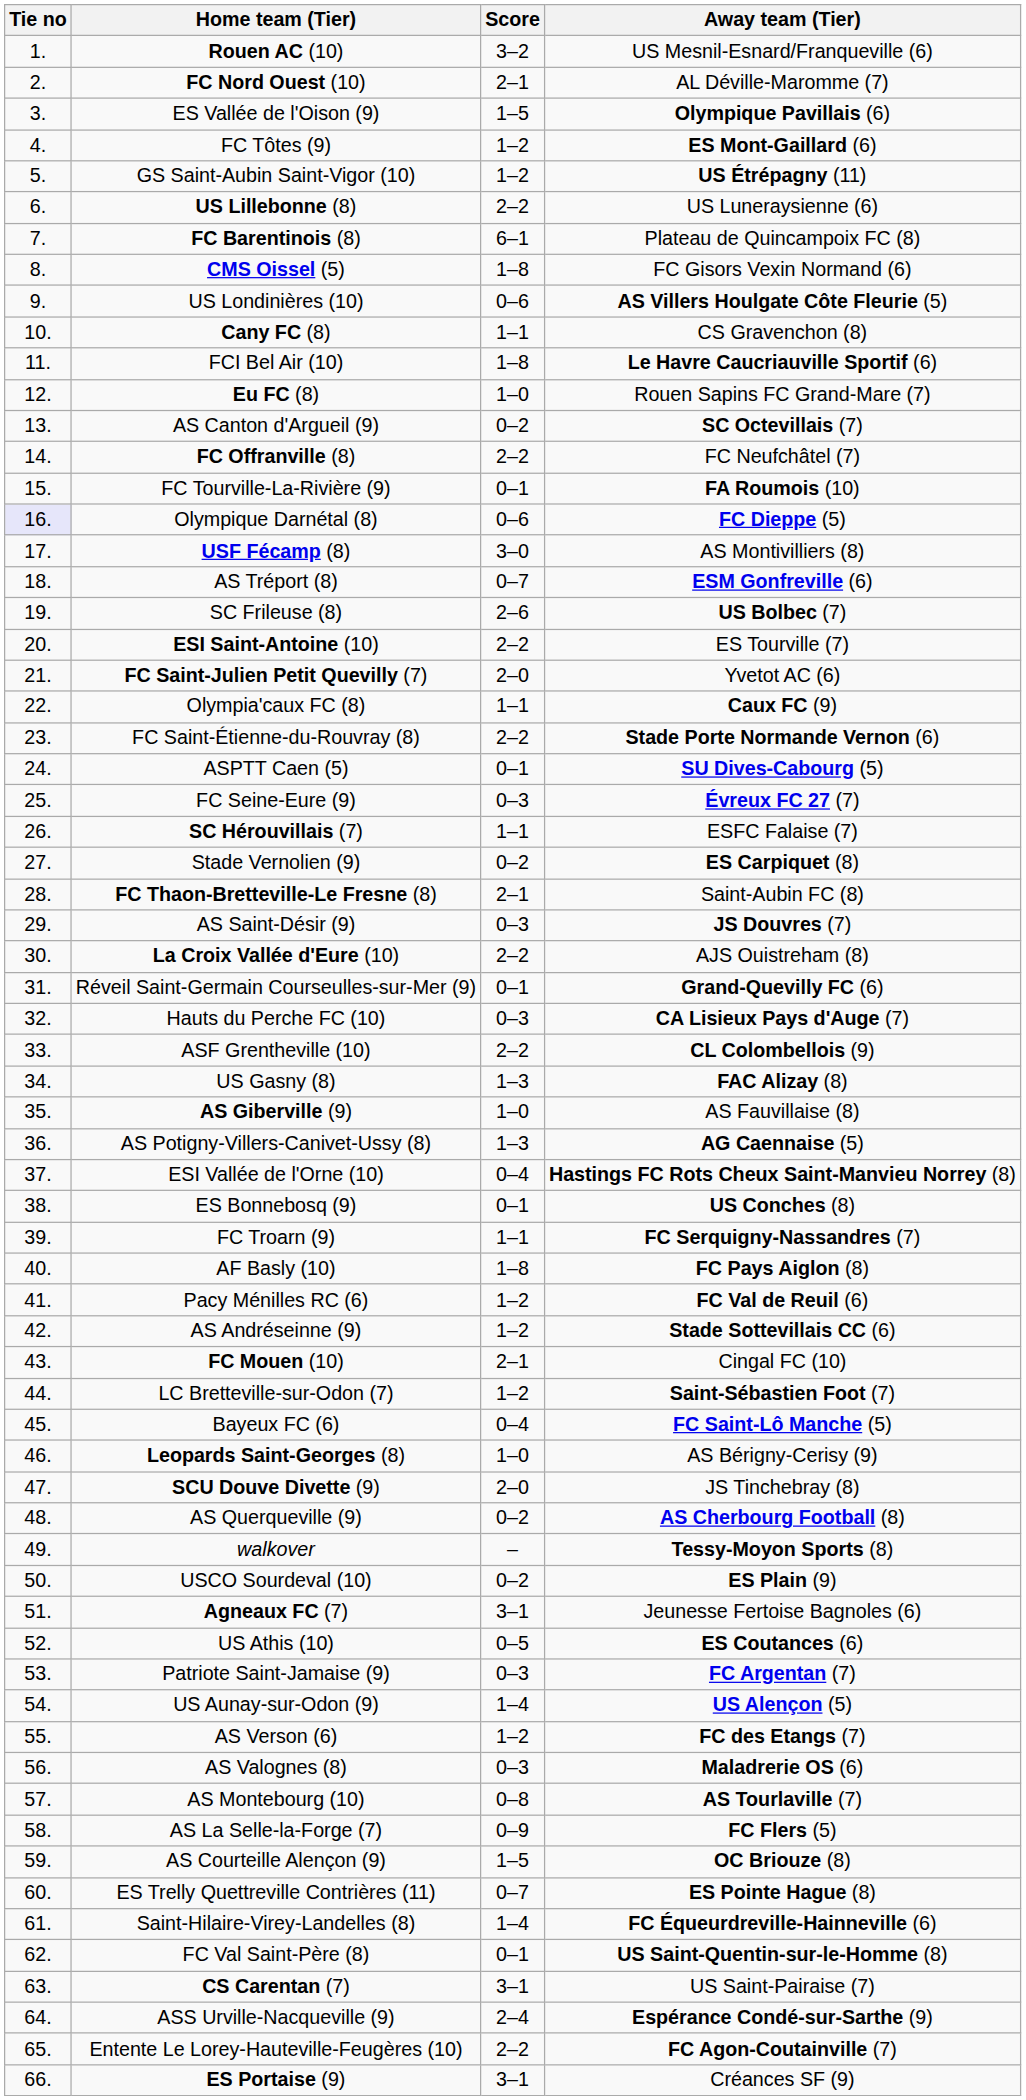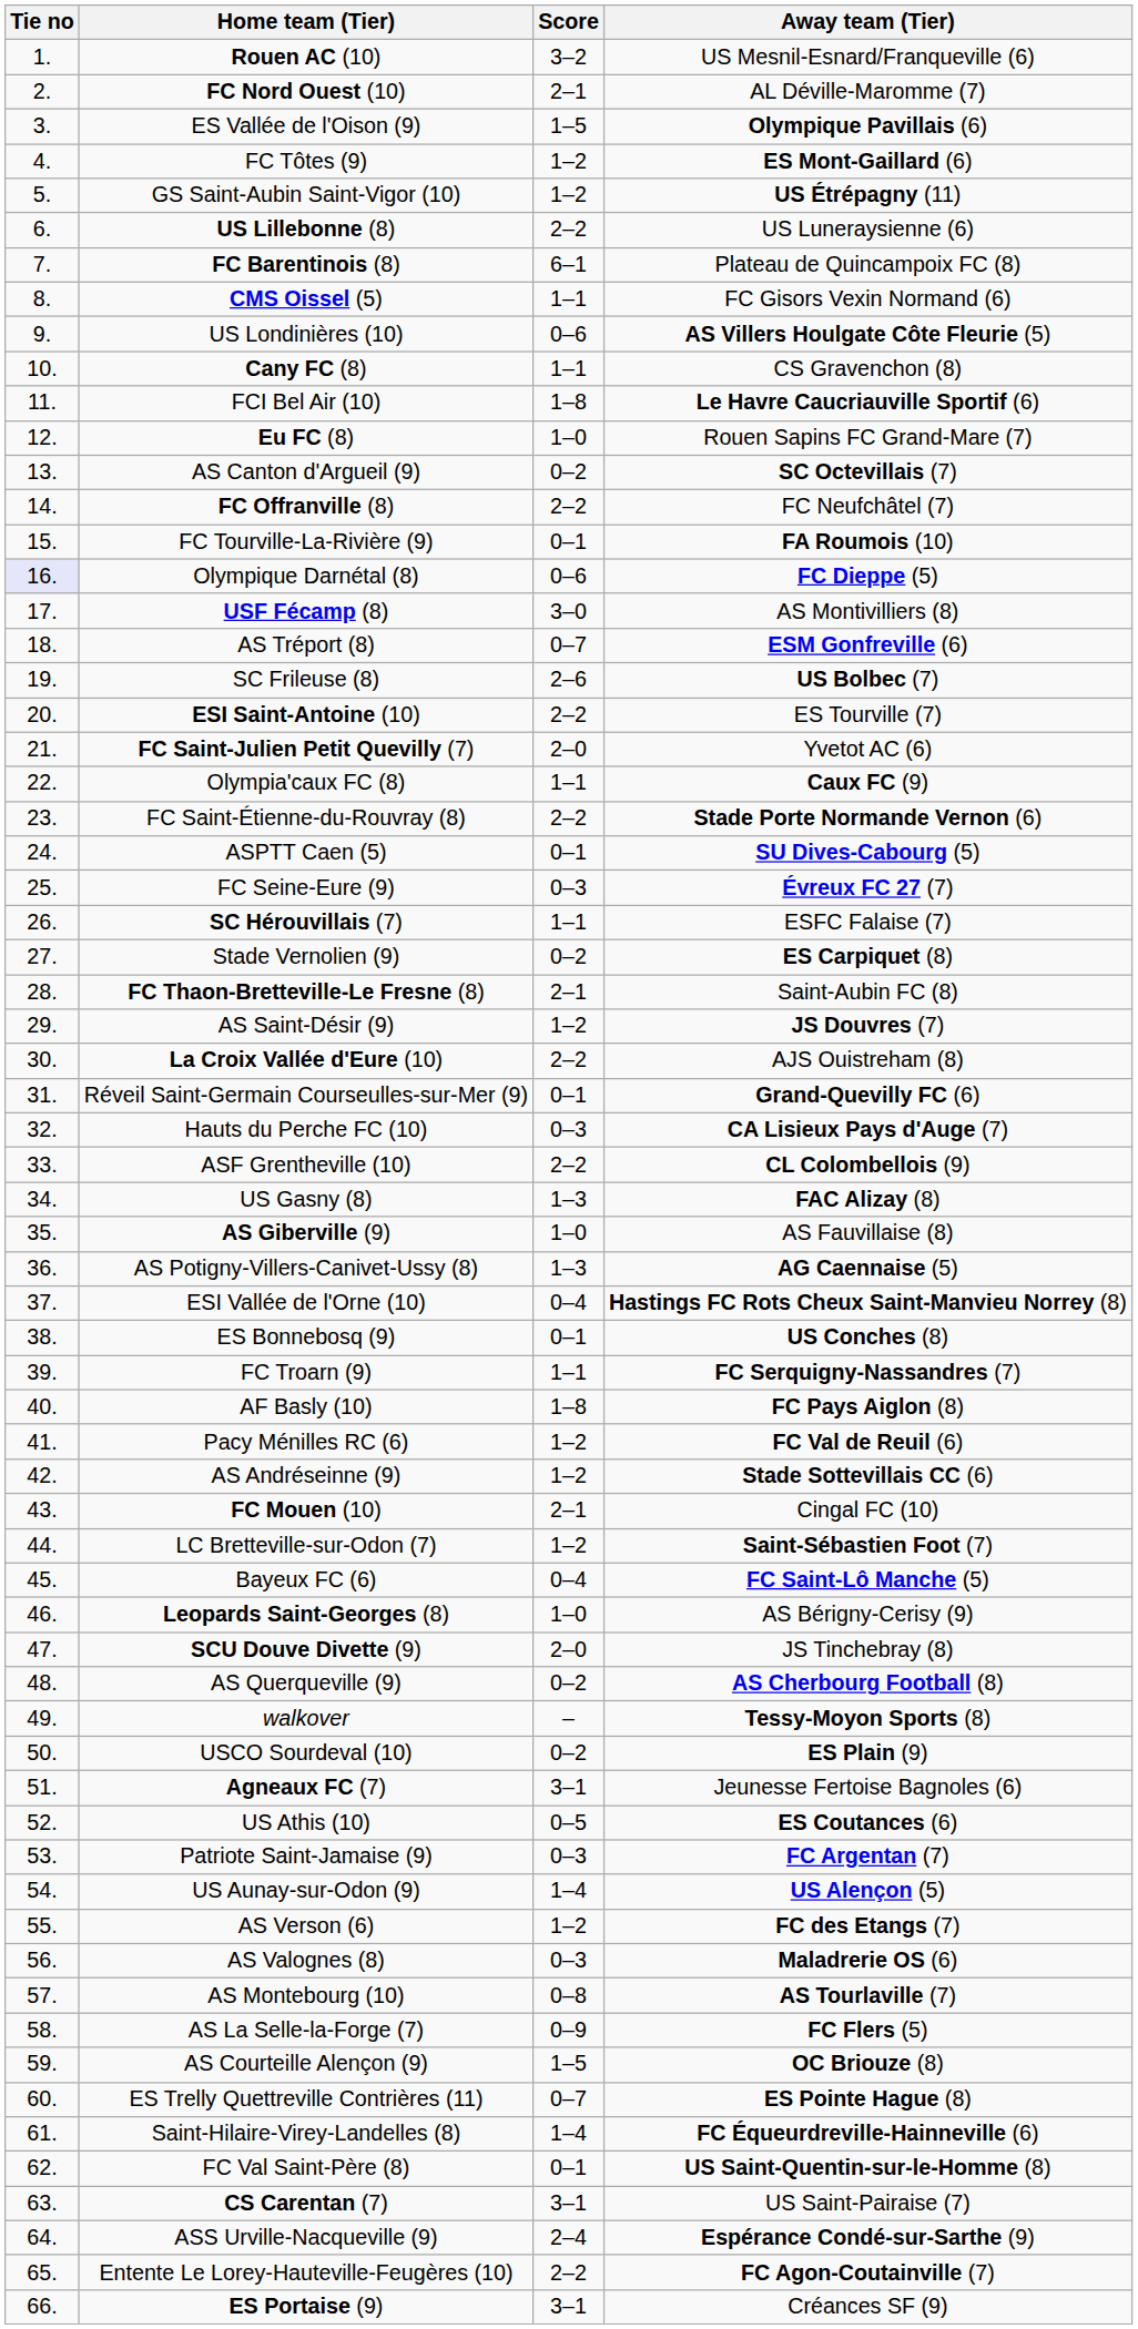 <table class="wikitable" style="text-align: center">
 <tr>
 <th>Tie no</th>
 <th>Home team (Tier)</th>
 <th>Score</th>
 <th>Away team (Tier)</th>
 </tr>
 <tr>
 <td>1.</td>
 <td><strong>Rouen AC</strong> (10)</td>
 <td>3–2</td>
 <td>US Mesnil-Esnard/Franqueville (6)</td>
 </tr>
 <tr>
 <td>2.</td>
 <td><strong>FC Nord Ouest</strong> (10)</td>
 <td>2–1</td>
 <td>AL Déville-Maromme (7)</td>
 </tr>
 <tr>
 <td>3.</td>
 <td>ES Vallée de l'Oison (9)</td>
 <td>1–5</td>
 <td><strong>Olympique Pavillais</strong> (6)</td>
 </tr>
 <tr>
 <td>4.</td>
 <td>FC Tôtes (9)</td>
 <td>1–2</td>
 <td><strong>ES Mont-Gaillard</strong> (6)</td>
 </tr>
 <tr>
 <td>5.</td>
 <td>GS Saint-Aubin Saint-Vigor (10)</td>
 <td>1–2</td>
 <td><strong>US Étrépagny</strong> (11)</td>
 </tr>
 <tr>
 <td>6.</td>
 <td><strong>US Lillebonne</strong> (8)</td>
 <td>2–2 </td>
 <td>US Luneraysienne (6)</td>
 </tr>
 <tr>
 <td>7.</td>
 <td><strong>FC Barentinois</strong> (8)</td>
 <td>6–1</td>
 <td>Plateau de Quincampoix FC (8)</td>
 </tr>
 <tr>
 <td>8.</td>
 <td><strong><a href='#'>CMS Oissel</a></strong> (5)</td>
-<td>1–8</td>
+<td>1–1 </td>
 <td>FC Gisors Vexin Normand (6)</td>
 </tr>
 <tr>
 <td>9.</td>
 <td>US Londinières (10)</td>
 <td>0–6</td>
 <td><strong>AS Villers Houlgate Côte Fleurie</strong> (5)</td>
 </tr>
 <tr>
 <td>10.</td>
 <td><strong>Cany FC</strong> (8)</td>
 <td>1–1 </td>
 <td>CS Gravenchon (8)</td>
 </tr>
 <tr>
 <td>11.</td>
 <td>FCI Bel Air (10)</td>
 <td>1–8</td>
 <td><strong>Le Havre Caucriauville Sportif</strong> (6)</td>
 </tr>
 <tr>
 <td>12.</td>
 <td><strong>Eu FC</strong> (8)</td>
 <td>1–0</td>
 <td>Rouen Sapins FC Grand-Mare (7)</td>
 </tr>
 <tr>
 <td>13.</td>
 <td>AS Canton d'Argueil (9)</td>
 <td>0–2</td>
 <td><strong>SC Octevillais</strong> (7)</td>
 </tr>
 <tr>
 <td>14.</td>
 <td><strong>FC Offranville</strong> (8)</td>
 <td>2–2 </td>
 <td>FC Neufchâtel (7)</td>
 </tr>
 <tr>
 <td>15.</td>
 <td>FC Tourville-La-Rivière (9)</td>
 <td>0–1</td>
 <td><strong>FA Roumois</strong> (10)</td>
 </tr>
 <tr>
 <td style="background: lavender;">16.</td>
 <td>Olympique Darnétal (8)</td>
 <td>0–6</td>
 <td><strong><a href='#'>FC Dieppe</a></strong> (5)</td>
 </tr>
 <tr>
 <td>17.</td>
 <td><strong><a href='#'>USF Fécamp</a></strong> (8)</td>
 <td>3–0</td>
 <td>AS Montivilliers (8)</td>
 </tr>
 <tr>
 <td>18.</td>
 <td>AS Tréport (8)</td>
 <td>0–7</td>
 <td><strong><a href='#'>ESM Gonfreville</a></strong> (6)</td>
 </tr>
 <tr>
 <td>19.</td>
 <td>SC Frileuse (8)</td>
 <td>2–6</td>
 <td><strong>US Bolbec</strong> (7)</td>
 </tr>
 <tr>
 <td>20.</td>
 <td><strong>ESI Saint-Antoine</strong> (10)</td>
 <td>2–2 </td>
 <td>ES Tourville (7)</td>
 </tr>
 <tr>
 <td>21.</td>
 <td><strong>FC Saint-Julien Petit Quevilly</strong> (7)</td>
 <td>2–0</td>
 <td>Yvetot AC (6)</td>
 </tr>
 <tr>
 <td>22.</td>
 <td>Olympia'caux FC (8)</td>
 <td>1–1 </td>
 <td><strong>Caux FC</strong> (9)</td>
 </tr>
 <tr>
 <td>23.</td>
 <td>FC Saint-Étienne-du-Rouvray (8)</td>
 <td>2–2 </td>
 <td><strong>Stade Porte Normande Vernon</strong> (6)</td>
 </tr>
 <tr>
 <td>24.</td>
 <td>ASPTT Caen (5)</td>
 <td>0–1</td>
 <td><strong><a href='#'>SU Dives-Cabourg</a></strong> (5)</td>
 </tr>
 <tr>
 <td>25.</td>
 <td>FC Seine-Eure (9)</td>
 <td>0–3</td>
 <td><strong><a href='#'>Évreux FC 27</a></strong> (7)</td>
 </tr>
 <tr>
 <td>26.</td>
 <td><strong>SC Hérouvillais</strong> (7)</td>
 <td>1–1 </td>
 <td>ESFC Falaise (7)</td>
 </tr>
 <tr>
 <td>27.</td>
 <td>Stade Vernolien (9)</td>
 <td>0–2</td>
 <td><strong>ES Carpiquet</strong> (8)</td>
 </tr>
 <tr>
 <td>28.</td>
 <td><strong>FC Thaon-Bretteville-Le Fresne</strong> (8)</td>
 <td>2–1</td>
 <td>Saint-Aubin FC (8)</td>
 </tr>
 <tr>
 <td>29.</td>
 <td>AS Saint-Désir (9)</td>
-<td>0–3</td>
+<td>1–2</td>
 <td><strong>JS Douvres</strong> (7)</td>
 </tr>
 <tr>
 <td>30.</td>
 <td><strong>La Croix Vallée d'Eure</strong> (10)</td>
 <td>2–2 </td>
 <td>AJS Ouistreham (8)</td>
 </tr>
 <tr>
 <td>31.</td>
 <td>Réveil Saint-Germain Courseulles-sur-Mer (9)</td>
 <td>0–1</td>
 <td><strong>Grand-Quevilly FC</strong> (6)</td>
 </tr>
 <tr>
 <td>32.</td>
 <td>Hauts du Perche FC (10)</td>
 <td>0–3</td>
 <td><strong>CA Lisieux Pays d'Auge</strong> (7)</td>
 </tr>
 <tr>
 <td>33.</td>
 <td>ASF Grentheville (10)</td>
 <td>2–2 </td>
 <td><strong>CL Colombellois</strong> (9)</td>
 </tr>
 <tr>
 <td>34.</td>
 <td>US Gasny (8)</td>
 <td>1–3</td>
 <td><strong>FAC Alizay</strong> (8)</td>
 </tr>
 <tr>
 <td>35.</td>
 <td><strong>AS Giberville</strong> (9)</td>
 <td>1–0</td>
 <td>AS Fauvillaise (8)</td>
 </tr>
 <tr>
 <td>36.</td>
 <td>AS Potigny-Villers-Canivet-Ussy (8)</td>
 <td>1–3</td>
 <td><strong>AG Caennaise</strong> (5)</td>
 </tr>
 <tr>
 <td>37.</td>
 <td>ESI Vallée de l'Orne (10)</td>
 <td>0–4</td>
 <td><strong>Hastings FC Rots Cheux Saint-Manvieu Norrey</strong> (8)</td>
 </tr>
 <tr>
 <td>38.</td>
 <td>ES Bonnebosq (9)</td>
 <td>0–1</td>
 <td><strong>US Conches</strong> (8)</td>
 </tr>
 <tr>
 <td>39.</td>
 <td>FC Troarn (9)</td>
 <td>1–1 </td>
 <td><strong>FC Serquigny-Nassandres</strong> (7)</td>
 </tr>
 <tr>
 <td>40.</td>
 <td>AF Basly (10)</td>
 <td>1–8</td>
 <td><strong>FC Pays Aiglon</strong> (8)</td>
 </tr>
 <tr>
 <td>41.</td>
 <td>Pacy Ménilles RC (6)</td>
 <td>1–2</td>
 <td><strong>FC Val de Reuil</strong> (6)</td>
 </tr>
 <tr>
 <td>42.</td>
 <td>AS Andréseinne (9)</td>
 <td>1–2</td>
 <td><strong>Stade Sottevillais CC</strong> (6)</td>
 </tr>
 <tr>
 <td>43.</td>
 <td><strong>FC Mouen</strong> (10)</td>
 <td>2–1</td>
 <td>Cingal FC (10)</td>
 </tr>
 <tr>
 <td>44.</td>
 <td>LC Bretteville-sur-Odon (7)</td>
 <td>1–2</td>
 <td><strong>Saint-Sébastien Foot</strong> (7)</td>
 </tr>
 <tr>
 <td>45.</td>
 <td>Bayeux FC (6)</td>
 <td>0–4</td>
 <td><strong><a href='#'>FC Saint-Lô Manche</a></strong> (5)</td>
 </tr>
 <tr>
 <td>46.</td>
 <td><strong>Leopards Saint-Georges</strong> (8)</td>
 <td>1–0</td>
 <td>AS Bérigny-Cerisy (9)</td>
 </tr>
 <tr>
 <td>47.</td>
 <td><strong>SCU Douve Divette</strong> (9)</td>
 <td>2–0</td>
 <td>JS Tinchebray (8)</td>
 </tr>
 <tr>
 <td>48.</td>
 <td>AS Querqueville (9)</td>
 <td>0–2</td>
 <td><strong><a href='#'>AS Cherbourg Football</a></strong> (8)</td>
 </tr>
 <tr>
 <td>49.</td>
 <td><em>walkover</em></td>
 <td>–</td>
 <td><strong>Tessy-Moyon Sports</strong> (8)</td>
 </tr>
 <tr>
 <td>50.</td>
 <td>USCO Sourdeval (10)</td>
 <td>0–2</td>
 <td><strong>ES Plain</strong> (9)</td>
 </tr>
 <tr>
 <td>51.</td>
 <td><strong>Agneaux FC</strong> (7)</td>
 <td>3–1</td>
 <td>Jeunesse Fertoise Bagnoles (6)</td>
 </tr>
 <tr>
 <td>52.</td>
 <td>US Athis (10)</td>
 <td>0–5</td>
 <td><strong>ES Coutances</strong> (6)</td>
 </tr>
 <tr>
 <td>53.</td>
 <td>Patriote Saint-Jamaise (9)</td>
 <td>0–3</td>
 <td><strong><a href='#'>FC Argentan</a></strong> (7)</td>
 </tr>
 <tr>
 <td>54.</td>
 <td>US Aunay-sur-Odon (9)</td>
 <td>1–4</td>
 <td><strong><a href='#'>US Alençon</a></strong> (5)</td>
 </tr>
 <tr>
 <td>55.</td>
 <td>AS Verson (6)</td>
 <td>1–2</td>
 <td><strong>FC des Etangs</strong> (7)</td>
 </tr>
 <tr>
 <td>56.</td>
 <td>AS Valognes (8)</td>
 <td>0–3</td>
 <td><strong>Maladrerie OS</strong> (6)</td>
 </tr>
 <tr>
 <td>57.</td>
 <td>AS Montebourg (10)</td>
 <td>0–8</td>
 <td><strong>AS Tourlaville</strong> (7)</td>
 </tr>
 <tr>
 <td>58.</td>
 <td>AS La Selle-la-Forge (7)</td>
 <td>0–9</td>
 <td><strong>FC Flers</strong> (5)</td>
 </tr>
 <tr>
 <td>59.</td>
 <td>AS Courteille Alençon (9)</td>
 <td>1–5</td>
 <td><strong>OC Briouze</strong> (8)</td>
 </tr>
 <tr>
 <td>60.</td>
 <td>ES Trelly Quettreville Contrières (11)</td>
 <td>0–7</td>
 <td><strong>ES Pointe Hague</strong> (8)</td>
 </tr>
 <tr>
 <td>61.</td>
 <td>Saint-Hilaire-Virey-Landelles (8)</td>
 <td>1–4</td>
 <td><strong>FC Équeurdreville-Hainneville</strong> (6)</td>
 </tr>
 <tr>
 <td>62.</td>
 <td>FC Val Saint-Père (8)</td>
 <td>0–1</td>
 <td><strong>US Saint-Quentin-sur-le-Homme</strong> (8)</td>
 </tr>
 <tr>
 <td>63.</td>
 <td><strong>CS Carentan</strong> (7)</td>
 <td>3–1</td>
 <td>US Saint-Pairaise (7)</td>
 </tr>
 <tr>
 <td>64.</td>
 <td>ASS Urville-Nacqueville (9)</td>
 <td>2–4</td>
 <td><strong>Espérance Condé-sur-Sarthe</strong> (9)</td>
 </tr>
 <tr>
 <td>65.</td>
 <td>Entente Le Lorey-Hauteville-Feugères (10)</td>
 <td>2–2 </td>
 <td><strong>FC Agon-Coutainville</strong> (7)</td>
 </tr>
 <tr>
 <td>66.</td>
 <td><strong>ES Portaise</strong> (9)</td>
 <td>3–1</td>
 <td>Créances SF (9)</td>
 </tr>
 </table>
